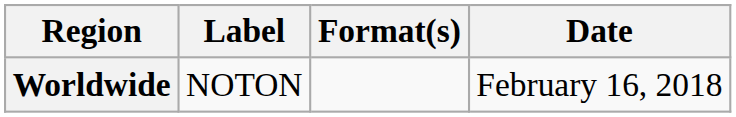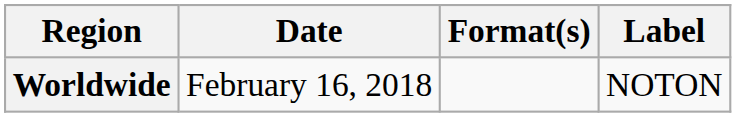 <table class="wikitable plainrowheaders">
 <tr>
 <th scope="col">Region</th>
+<th scope="col">Date</th>
+<th scope="col">Format(s)</th>
 <th scope="col">Label</th>
-<th scope="col">Format(s)</th>
-<th scope="col">Date</th>
 </tr>
 <tr>
 <th scope="row">Worldwide</th>
+<td>February 16, 2018</td>
+<td></td>
 <td>NOTON</td>
-<td></td>
-<td>February 16, 2018</td>
 </tr>
 </table>
